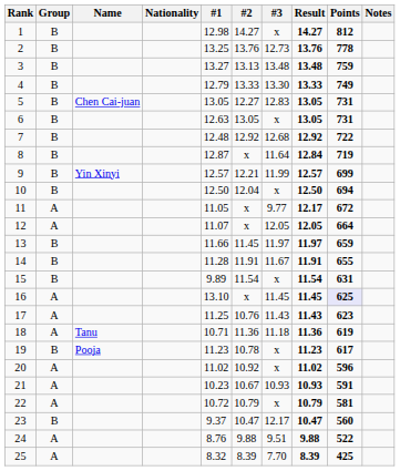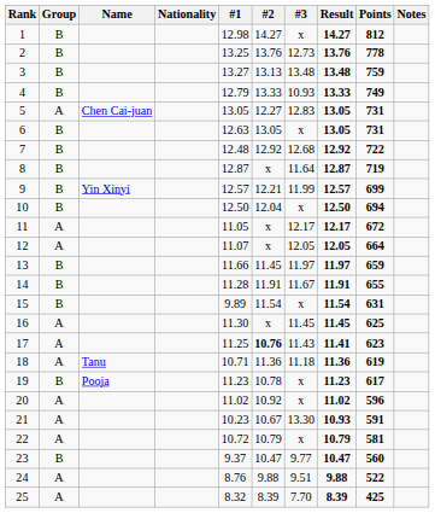 <table class="wikitable sortable" style="text-align:center">
 <tr>
 <th>Rank</th>
 <th>Group</th>
 <th>Name</th>
 <th>Nationality</th>
 <th>#1</th>
 <th>#2</th>
 <th>#3</th>
 <th>Result</th>
 <th>Points</th>
 <th>Notes</th>
 </tr>
 <tr>
 <td>1</td>
 <td>B</td>
 <td align=left></td>
 <td align=left></td>
 <td>12.98</td>
 <td>14.27</td>
 <td>x</td>
 <td><strong>14.27</strong></td>
 <td><strong>812</strong></td>
 <td></td>
 </tr>
 <tr>
 <td>2</td>
 <td>B</td>
 <td align=left></td>
 <td align=left></td>
 <td>13.25</td>
 <td>13.76</td>
 <td>12.73</td>
 <td><strong>13.76</strong></td>
 <td><strong>778</strong></td>
 <td></td>
 </tr>
 <tr>
 <td>3</td>
 <td>B</td>
 <td align=left></td>
 <td align=left></td>
 <td>13.27</td>
 <td>13.13</td>
 <td>13.48</td>
 <td><strong>13.48</strong></td>
 <td><strong>759</strong></td>
 <td></td>
 </tr>
 <tr>
 <td>4</td>
 <td>B</td>
 <td align=left></td>
 <td align=left></td>
 <td>12.79</td>
 <td>13.33</td>
-<td>13.30</td>
+<td>10.93</td>
 <td><strong>13.33</strong></td>
 <td><strong>749</strong></td>
 <td></td>
 </tr>
 <tr>
 <td>5</td>
-<td>B</td>
+<td>A</td>
 <td align=left><a href='#'>Chen Cai-juan</a></td>
 <td align=left></td>
 <td>13.05</td>
 <td>12.27</td>
 <td>12.83</td>
 <td><strong>13.05</strong></td>
 <td><strong>731</strong></td>
 <td></td>
 </tr>
 <tr>
 <td>6</td>
 <td>B</td>
 <td align=left></td>
 <td align=left></td>
 <td>12.63</td>
 <td>13.05</td>
 <td>x</td>
 <td><strong>13.05</strong></td>
 <td><strong>731</strong></td>
 <td></td>
 </tr>
 <tr>
 <td>7</td>
 <td>B</td>
 <td align=left></td>
 <td align=left></td>
 <td>12.48</td>
 <td>12.92</td>
 <td>12.68</td>
 <td><strong>12.92</strong></td>
 <td><strong>722</strong></td>
 <td></td>
 </tr>
 <tr>
 <td>8</td>
 <td>B</td>
 <td align=left></td>
 <td align=left></td>
 <td>12.87</td>
 <td>x</td>
 <td>11.64</td>
-<td><strong>12.84</strong></td>
+<td><strong>12.87</strong></td>
 <td><strong>719</strong></td>
 <td></td>
 </tr>
 <tr>
 <td>9</td>
 <td>B</td>
 <td align=left><a href='#'>Yin Xinyi</a></td>
 <td align=left></td>
 <td>12.57</td>
 <td>12.21</td>
 <td>11.99</td>
 <td><strong>12.57</strong></td>
 <td><strong>699</strong></td>
 <td></td>
 </tr>
 <tr>
 <td>10</td>
 <td>B</td>
 <td align=left></td>
 <td align=left></td>
 <td>12.50</td>
 <td>12.04</td>
 <td>x</td>
 <td><strong>12.50</strong></td>
 <td><strong>694</strong></td>
 <td></td>
 </tr>
 <tr>
 <td>11</td>
 <td>A</td>
 <td align=left></td>
 <td align=left></td>
 <td>11.05</td>
 <td>x</td>
-<td>9.77</td>
+<td>12.17</td>
 <td><strong>12.17</strong></td>
 <td><strong>672</strong></td>
 <td></td>
 </tr>
 <tr>
 <td>12</td>
 <td>A</td>
 <td align=left></td>
 <td align=left></td>
 <td>11.07</td>
 <td>x</td>
 <td>12.05</td>
 <td><strong>12.05</strong></td>
 <td><strong>664</strong></td>
 <td></td>
 </tr>
 <tr>
 <td>13</td>
 <td>B</td>
 <td align=left></td>
 <td align=left></td>
 <td>11.66</td>
 <td>11.45</td>
 <td>11.97</td>
 <td><strong>11.97</strong></td>
 <td><strong>659</strong></td>
 <td></td>
 </tr>
 <tr>
 <td>14</td>
 <td>B</td>
 <td align=left></td>
 <td align=left></td>
 <td>11.28</td>
 <td>11.91</td>
 <td>11.67</td>
 <td><strong>11.91</strong></td>
 <td><strong>655</strong></td>
 <td></td>
 </tr>
 <tr>
 <td>15</td>
 <td>B</td>
 <td align=left></td>
 <td align=left></td>
 <td>9.89</td>
 <td>11.54</td>
 <td>x</td>
 <td><strong>11.54</strong></td>
 <td><strong>631</strong></td>
 <td></td>
 </tr>
 <tr>
 <td>16</td>
 <td>A</td>
 <td align=left></td>
 <td align=left></td>
-<td>13.10</td>
+<td>11.30</td>
 <td>x</td>
 <td>11.45</td>
 <td><strong>11.45</strong></td>
-<td style="background: lavender;"><strong>625</strong></td>
+<td><strong>625</strong></td>
 <td></td>
 </tr>
 <tr>
 <td>17</td>
 <td>A</td>
 <td align=left></td>
 <td align=left></td>
 <td>11.25</td>
-<td>10.76</td>
+<td><strong>10.76</strong></td>
 <td>11.43</td>
-<td><strong>11.43</strong></td>
+<td><strong>11.41</strong></td>
 <td><strong>623</strong></td>
 <td></td>
 </tr>
 <tr>
 <td>18</td>
 <td>A</td>
 <td align=left><a href='#'>Tanu</a></td>
 <td align=left></td>
 <td>10.71</td>
 <td>11.36</td>
 <td>11.18</td>
 <td><strong>11.36</strong></td>
 <td><strong>619</strong></td>
 <td></td>
 </tr>
 <tr>
 <td>19</td>
 <td>B</td>
 <td align=left><a href='#'>Pooja</a></td>
 <td align=left></td>
 <td>11.23</td>
 <td>10.78</td>
 <td>x</td>
 <td><strong>11.23</strong></td>
 <td><strong>617</strong></td>
 <td></td>
 </tr>
 <tr>
 <td>20</td>
 <td>A</td>
 <td align=left></td>
 <td align=left></td>
 <td>11.02</td>
 <td>10.92</td>
 <td>x</td>
 <td><strong>11.02</strong></td>
 <td><strong>596</strong></td>
 <td></td>
 </tr>
 <tr>
 <td>21</td>
 <td>A</td>
 <td align=left></td>
 <td align=left></td>
 <td>10.23</td>
 <td>10.67</td>
-<td>10.93</td>
+<td>13.30</td>
 <td><strong>10.93</strong></td>
 <td><strong>591</strong></td>
 <td></td>
 </tr>
 <tr>
 <td>22</td>
 <td>A</td>
 <td align=left></td>
 <td align=left></td>
 <td>10.72</td>
 <td>10.79</td>
 <td>x</td>
 <td><strong>10.79</strong></td>
 <td><strong>581</strong></td>
 <td></td>
 </tr>
 <tr>
 <td>23</td>
 <td>B</td>
 <td align=left></td>
 <td align=left></td>
 <td>9.37</td>
 <td>10.47</td>
-<td>12.17</td>
+<td>9.77</td>
 <td><strong>10.47</strong></td>
 <td><strong>560</strong></td>
 <td></td>
 </tr>
 <tr>
 <td>24</td>
 <td>A</td>
 <td align=left></td>
 <td align=left></td>
 <td>8.76</td>
 <td>9.88</td>
 <td>9.51</td>
 <td><strong>9.88</strong></td>
 <td><strong>522</strong></td>
 <td></td>
 </tr>
 <tr>
 <td>25</td>
 <td>A</td>
 <td align=left></td>
 <td align=left></td>
 <td>8.32</td>
 <td>8.39</td>
 <td>7.70</td>
 <td><strong>8.39</strong></td>
 <td><strong>425</strong></td>
 <td></td>
 </tr>
 </table>
